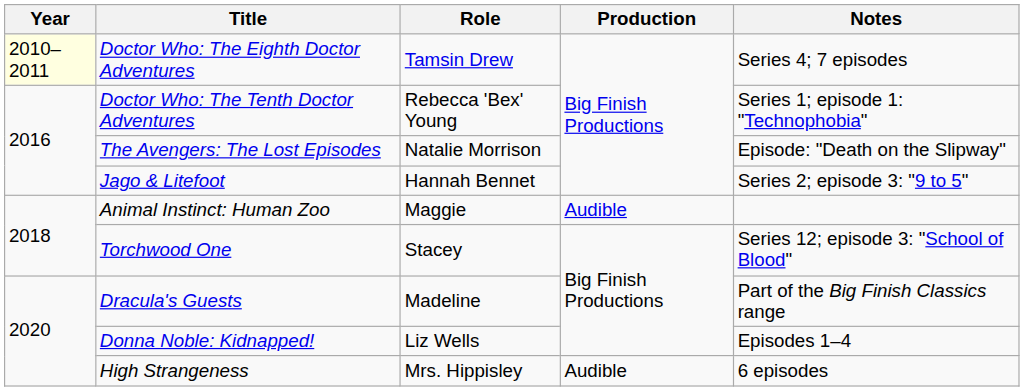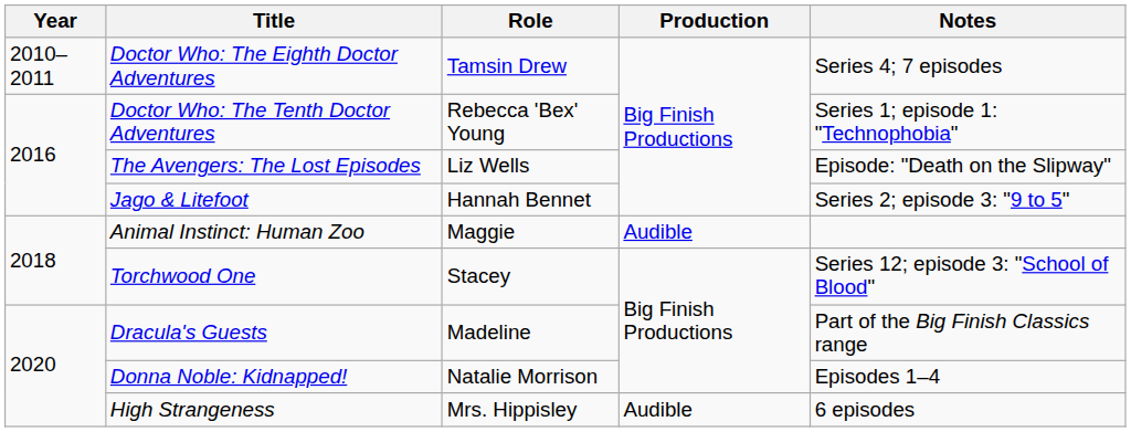 <table class="wikitable sortable">
 <tr>
 <th>Year</th>
 <th>Title</th>
 <th>Role</th>
 <th>Production</th>
 <th class="unsortable">Notes</th>
 </tr>
 <tr>
-<td style="background: lightyellow;">2010–2011</td>
+<td>2010–2011</td>
 <td><em><a href='#'>Doctor Who: The Eighth Doctor Adventures</a></em></td>
 <td><a href='#'>Tamsin Drew</a></td>
 <td rowspan="4"><a href='#'>Big Finish Productions</a></td>
 <td>Series 4; 7 episodes</td>
 </tr>
 <tr>
 <td rowspan="3">2016</td>
 <td><em><a href='#'>Doctor Who: The Tenth Doctor Adventures</a></em></td>
 <td>Rebecca 'Bex' Young</td>
 <td>Series 1; episode 1: "<a href='#'>Technophobia</a>"</td>
 </tr>
 <tr>
 <td><em><a href='#'>The Avengers: The Lost Episodes</a></em></td>
-<td>Natalie Morrison</td>
+<td>Liz Wells</td>
 <td>Episode: "Death on the Slipway"</td>
 </tr>
 <tr>
 <td><em><a href='#'>Jago & Litefoot</a></em></td>
 <td>Hannah Bennet</td>
 <td>Series 2; episode 3: "<a href='#'>9 to 5</a>"</td>
 </tr>
 <tr>
 <td rowspan="2">2018</td>
 <td><em>Animal Instinct: Human Zoo</em></td>
 <td>Maggie</td>
 <td><a href='#'>Audible</a></td>
 <td></td>
 </tr>
 <tr>
 <td><em><a href='#'>Torchwood One</a></em></td>
 <td>Stacey</td>
 <td rowspan="3">Big Finish Productions</td>
 <td>Series 12; episode 3: "<a href='#'>School of Blood</a>"</td>
 </tr>
 <tr>
 <td rowspan="3">2020</td>
 <td><em><a href='#'>Dracula's Guests</a></em></td>
 <td>Madeline</td>
 <td>Part of the <em>Big Finish Classics</em> range</td>
 </tr>
 <tr>
 <td><em><a href='#'>Donna Noble: Kidnapped!</a></em></td>
-<td>Liz Wells</td>
+<td>Natalie Morrison</td>
 <td>Episodes 1–4</td>
 </tr>
 <tr>
 <td><em>High Strangeness</em></td>
 <td>Mrs. Hippisley</td>
 <td>Audible</td>
 <td>6 episodes</td>
 </tr>
 </table>
